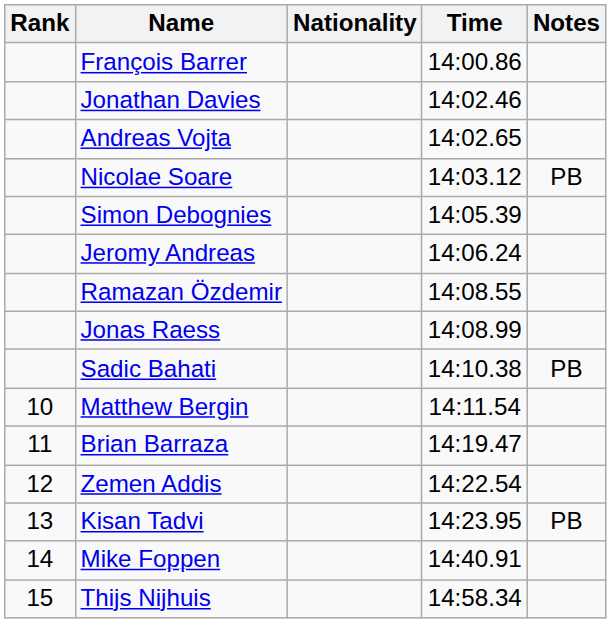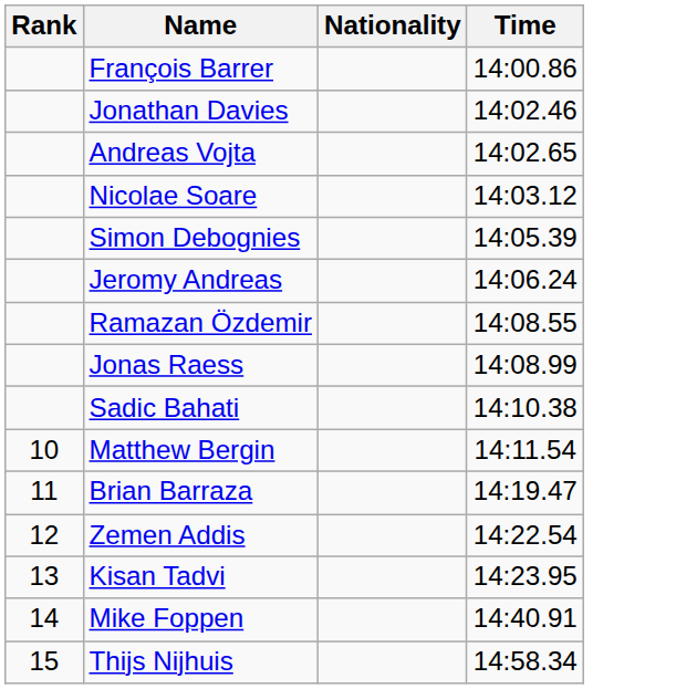 <table class="wikitable sortable" style="text-align:center">
 <tr>
 <th>Rank</th>
 <th>Name</th>
 <th>Nationality</th>
 <th>Time</th>
-<th>Notes</th>
 </tr>
 <tr>
 <td></td>
 <td align=left><a href='#'>François Barrer</a></td>
 <td align=left></td>
 <td>14:00.86</td>
-<td></td>
 </tr>
 <tr>
 <td></td>
 <td align=left><a href='#'>Jonathan Davies</a></td>
 <td align=left></td>
 <td>14:02.46</td>
-<td></td>
 </tr>
 <tr>
 <td></td>
 <td align=left><a href='#'>Andreas Vojta</a></td>
 <td align=left></td>
 <td>14:02.65</td>
-<td></td>
 </tr>
 <tr>
 <td></td>
 <td align=left><a href='#'>Nicolae Soare</a></td>
 <td align=left></td>
 <td>14:03.12</td>
-<td>PB</td>
 </tr>
 <tr>
 <td></td>
 <td align=left><a href='#'>Simon Debognies</a></td>
 <td align=left></td>
 <td>14:05.39</td>
-<td></td>
 </tr>
 <tr>
 <td></td>
 <td align=left><a href='#'>Jeromy Andreas</a></td>
 <td align=left></td>
 <td>14:06.24</td>
-<td></td>
 </tr>
 <tr>
 <td></td>
 <td align=left><a href='#'>Ramazan Özdemir</a></td>
 <td align=left></td>
 <td>14:08.55</td>
-<td></td>
 </tr>
 <tr>
 <td></td>
 <td align=left><a href='#'>Jonas Raess</a></td>
 <td align=left></td>
 <td>14:08.99</td>
-<td></td>
 </tr>
 <tr>
 <td></td>
 <td align=left><a href='#'>Sadic Bahati</a></td>
 <td align=left></td>
 <td>14:10.38</td>
-<td>PB</td>
 </tr>
 <tr>
 <td>10</td>
 <td align=left><a href='#'>Matthew Bergin</a></td>
 <td align=left></td>
 <td>14:11.54</td>
-<td></td>
 </tr>
 <tr>
 <td>11</td>
 <td align=left><a href='#'>Brian Barraza</a></td>
 <td align=left></td>
 <td>14:19.47</td>
-<td></td>
 </tr>
 <tr>
 <td>12</td>
 <td align=left><a href='#'>Zemen Addis</a></td>
 <td align=left></td>
 <td>14:22.54</td>
-<td></td>
 </tr>
 <tr>
 <td>13</td>
 <td align=left><a href='#'>Kisan Tadvi</a></td>
 <td align=left></td>
 <td>14:23.95</td>
-<td>PB</td>
 </tr>
 <tr>
 <td>14</td>
 <td align=left><a href='#'>Mike Foppen</a></td>
 <td align=left></td>
 <td>14:40.91</td>
-<td></td>
 </tr>
 <tr>
 <td>15</td>
 <td align=left><a href='#'>Thijs Nijhuis</a></td>
 <td align=left></td>
 <td>14:58.34</td>
-<td></td>
 </tr>
 </table>
